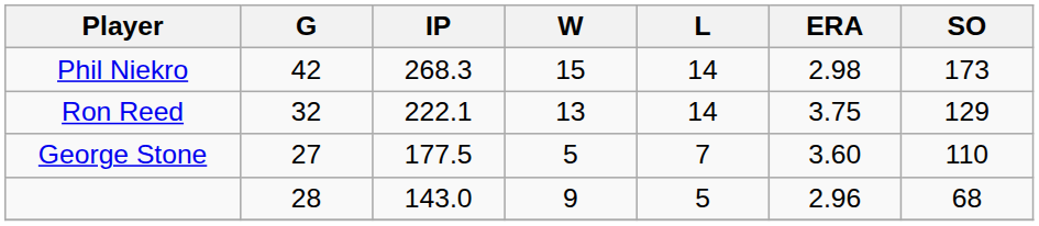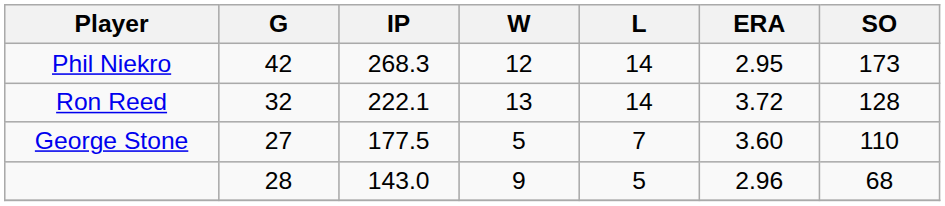 <table class="wikitable sortable">
 <tr>
 <th bgcolor="#DDDDFF" width="16%">Player</th>
 <th bgcolor="#DDDDFF" width="9%">G</th>
 <th bgcolor="#DDDDFF" width="9%">IP</th>
 <th bgcolor="#DDDDFF" width="9%">W</th>
 <th bgcolor="#DDDDFF" width="9%">L</th>
 <th bgcolor="#DDDDFF" width="9%">ERA</th>
 <th bgcolor="#DDDDFF" width="9%">SO</th>
 </tr>
 <tr align="center">
 <td><a href='#'>Phil Niekro</a></td>
 <td>42</td>
 <td>268.3</td>
-<td>15</td>
+<td>12</td>
 <td>14</td>
-<td>2.98</td>
+<td>2.95</td>
 <td>173</td>
 </tr>
 <tr align=center>
 <td><a href='#'>Ron Reed</a></td>
 <td>32</td>
 <td>222.1</td>
 <td>13</td>
 <td>14</td>
-<td>3.75</td>
-<td>129</td>
+<td>3.72</td>
+<td>128</td>
 </tr>
 <tr align=center>
 <td><a href='#'>George Stone</a></td>
 <td>27</td>
 <td>177.5</td>
 <td>5</td>
 <td>7</td>
 <td>3.60</td>
 <td>110</td>
 </tr>
 <tr align=center>
 <td></td>
 <td>28</td>
 <td>143.0</td>
 <td>9</td>
 <td>5</td>
 <td>2.96</td>
 <td>68</td>
 </tr>
 <tr align="center">
 </tr>
 </table>
